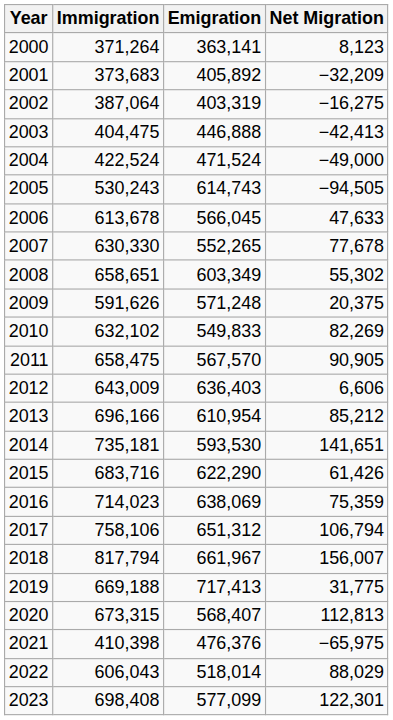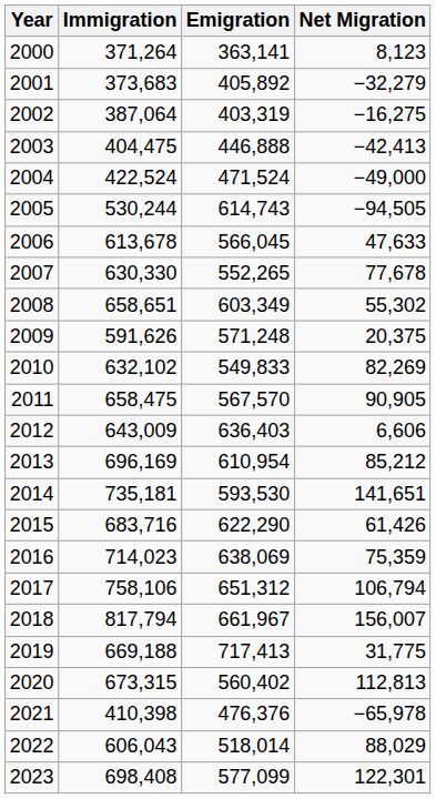 <table class="wikitable sortable" style="text-align:right;">
 <tr>
 <th>Year</th>
 <th>Immigration</th>
 <th>Emigration</th>
 <th>Net Migration</th>
 </tr>
 <tr>
 <td>2000</td>
 <td>371,264</td>
 <td>363,141</td>
 <td>8,123</td>
 </tr>
 <tr>
 <td>2001</td>
 <td>373,683</td>
 <td>405,892</td>
-<td>−32,209</td>
+<td>−32,279</td>
 </tr>
 <tr>
 <td>2002</td>
 <td>387,064</td>
 <td>403,319</td>
 <td>−16,275</td>
 </tr>
 <tr>
 <td>2003</td>
 <td>404,475</td>
 <td>446,888</td>
 <td>−42,413</td>
 </tr>
 <tr>
 <td>2004</td>
 <td>422,524</td>
 <td>471,524</td>
 <td>−49,000</td>
 </tr>
 <tr>
 <td>2005</td>
-<td>530,243</td>
+<td>530,244</td>
 <td>614,743</td>
 <td>−94,505</td>
 </tr>
 <tr>
 <td>2006</td>
 <td>613,678</td>
 <td>566,045</td>
 <td>47,633</td>
 </tr>
 <tr>
 <td>2007</td>
 <td>630,330</td>
 <td>552,265</td>
 <td>77,678</td>
 </tr>
 <tr>
 <td>2008</td>
 <td>658,651</td>
 <td>603,349</td>
 <td>55,302</td>
 </tr>
 <tr>
 <td>2009</td>
 <td>591,626</td>
 <td>571,248</td>
 <td>20,375</td>
 </tr>
 <tr>
 <td>2010</td>
 <td>632,102</td>
 <td>549,833</td>
 <td>82,269</td>
 </tr>
 <tr>
 <td>2011</td>
 <td>658,475</td>
 <td>567,570</td>
 <td>90,905</td>
 </tr>
 <tr>
 <td>2012</td>
 <td>643,009</td>
 <td>636,403</td>
 <td>6,606</td>
 </tr>
 <tr>
 <td>2013</td>
-<td>696,166</td>
+<td>696,169</td>
 <td>610,954</td>
 <td>85,212</td>
 </tr>
 <tr>
 <td>2014</td>
 <td>735,181</td>
 <td>593,530</td>
 <td>141,651</td>
 </tr>
 <tr>
 <td>2015</td>
 <td>683,716</td>
 <td>622,290</td>
 <td>61,426</td>
 </tr>
 <tr>
 <td>2016</td>
 <td>714,023</td>
 <td>638,069</td>
 <td>75,359</td>
 </tr>
 <tr>
 <td>2017</td>
 <td>758,106</td>
 <td>651,312</td>
 <td>106,794</td>
 </tr>
 <tr>
 <td>2018</td>
 <td>817,794</td>
 <td>661,967</td>
 <td>156,007</td>
 </tr>
 <tr>
 <td>2019</td>
 <td>669,188</td>
 <td>717,413</td>
 <td>31,775</td>
 </tr>
 <tr>
 <td>2020</td>
 <td>673,315</td>
-<td>568,407</td>
+<td>560,402</td>
 <td>112,813</td>
 </tr>
 <tr>
 <td>2021</td>
 <td>410,398</td>
 <td>476,376</td>
-<td>−65,975</td>
+<td>−65,978</td>
 </tr>
 <tr>
 <td>2022</td>
 <td>606,043</td>
 <td>518,014</td>
 <td>88,029</td>
 </tr>
 <tr>
 <td>2023</td>
 <td>698,408</td>
 <td>577,099</td>
 <td>122,301</td>
 </tr>
 </table>
